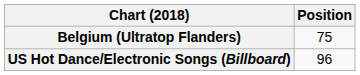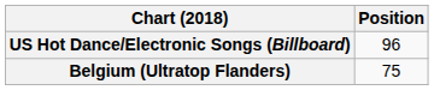 <table class="wikitable sortable plainrowheaders" style="text-align:center">
 <tr>
 <th>Chart (2018)</th>
 <th>Position</th>
 </tr>
 <tr>
+<th scope="row">US Hot Dance/Electronic Songs (<em>Billboard</em>)</th>
+<td>96</td>
+</tr>
+<tr>
 <th scope="row">Belgium (Ultratop Flanders)</th>
 <td>75</td>
 </tr>
-<tr>
-<th scope="row">US Hot Dance/Electronic Songs (<em>Billboard</em>)</th>
-<td>96</td>
-</tr>
 </table>
